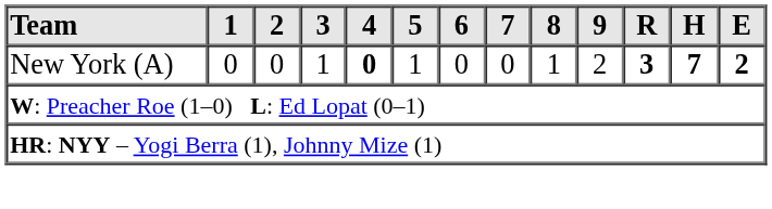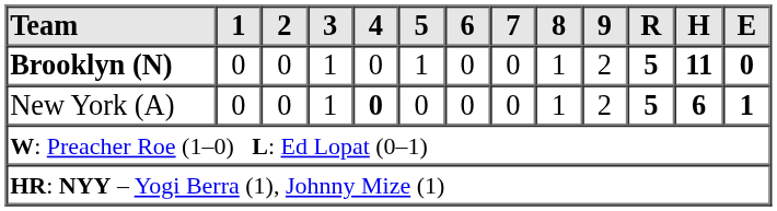 <table border=1 cellspacing=0 width=425 style="margin-left:3em;">
 <tr style="text-align:center; background-color:#e6e6e6;">
 <th align=left width=125>Team</th>
 <th width=25>1</th>
 <th width=25>2</th>
 <th width=25>3</th>
 <th width=25>4</th>
 <th width=25>5</th>
 <th width=25>6</th>
 <th width=25>7</th>
 <th width=25>8</th>
 <th width=25>9</th>
 <th width=25>R</th>
 <th width=25>H</th>
 <th width=25>E</th>
 </tr>
 <tr style="text-align:center;">
+<td align=left><strong>Brooklyn (N)</strong></td>
+<td>0</td>
+<td>0</td>
+<td>1</td>
+<td>0</td>
+<td>1</td>
+<td>0</td>
+<td>0</td>
+<td>1</td>
+<td>2</td>
+<td><strong>5</strong></td>
+<td><strong>11</strong></td>
+<td><strong>0</strong></td>
+</tr>
+<tr style="text-align:center;">
 <td align=left>New York (A)</td>
 <td>0</td>
 <td>0</td>
 <td>1</td>
 <td><strong>0</strong></td>
-<td>1</td>
+<td>0</td>
 <td>0</td>
 <td>0</td>
 <td>1</td>
 <td>2</td>
-<td><strong>3</strong></td>
-<td><strong>7</strong></td>
-<td><strong>2</strong></td>
+<td><strong>5</strong></td>
+<td><strong>6</strong></td>
+<td><strong>1</strong></td>
 </tr>
 <tr style="text-align:left;">
 <td colspan=13><small><strong>W</strong>: <a href='#'>Preacher Roe</a> (1–0)   <strong>L</strong>: <a href='#'>Ed Lopat</a> (0–1)</small></td>
 </tr>
 <tr style="text-align:left;">
 <td colspan=13><small><strong>HR</strong>: <strong>NYY</strong> – <a href='#'>Yogi Berra</a> (1), <a href='#'>Johnny Mize</a> (1) </small></td>
 </tr>
 </table>
